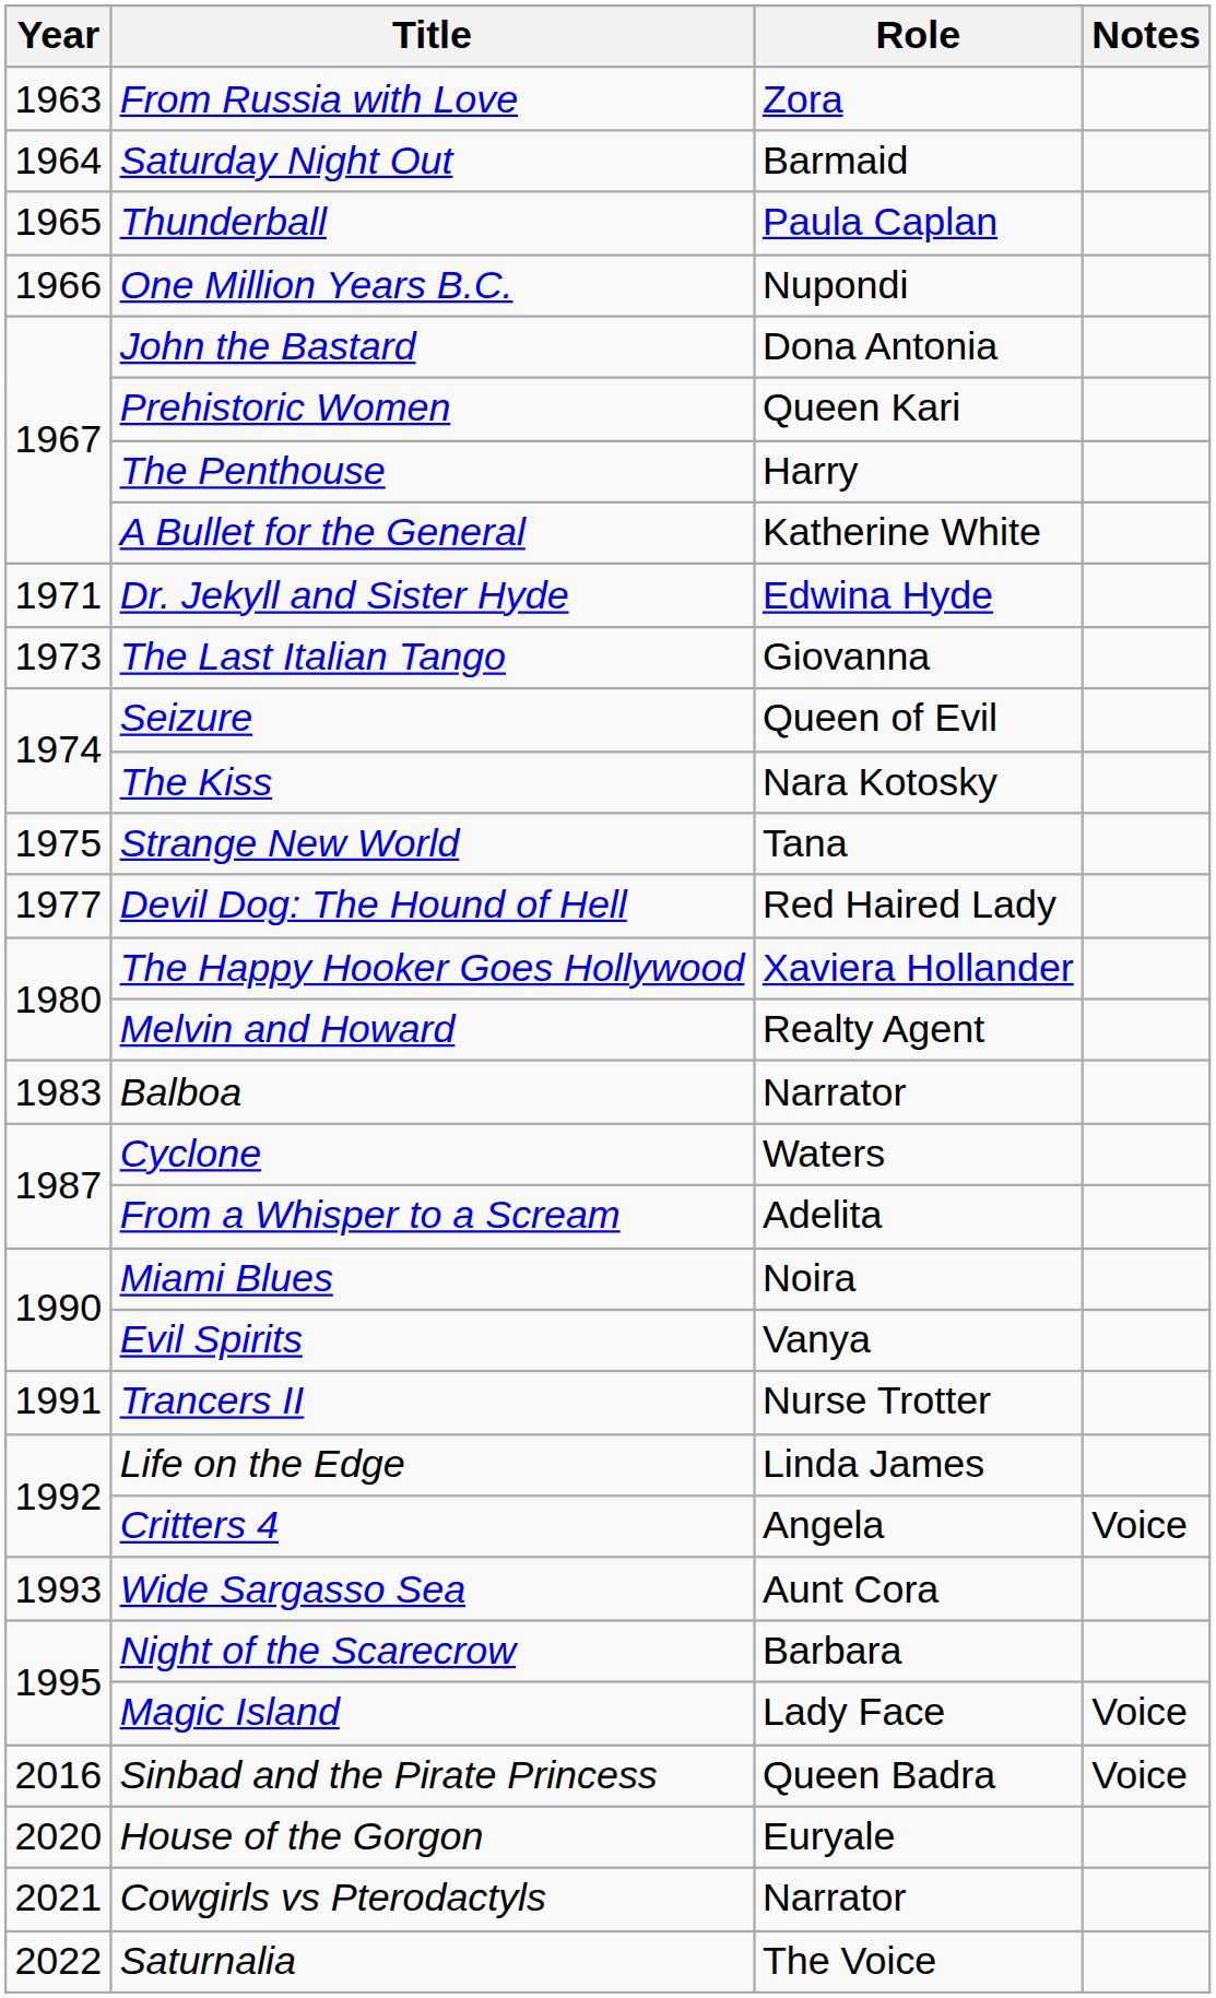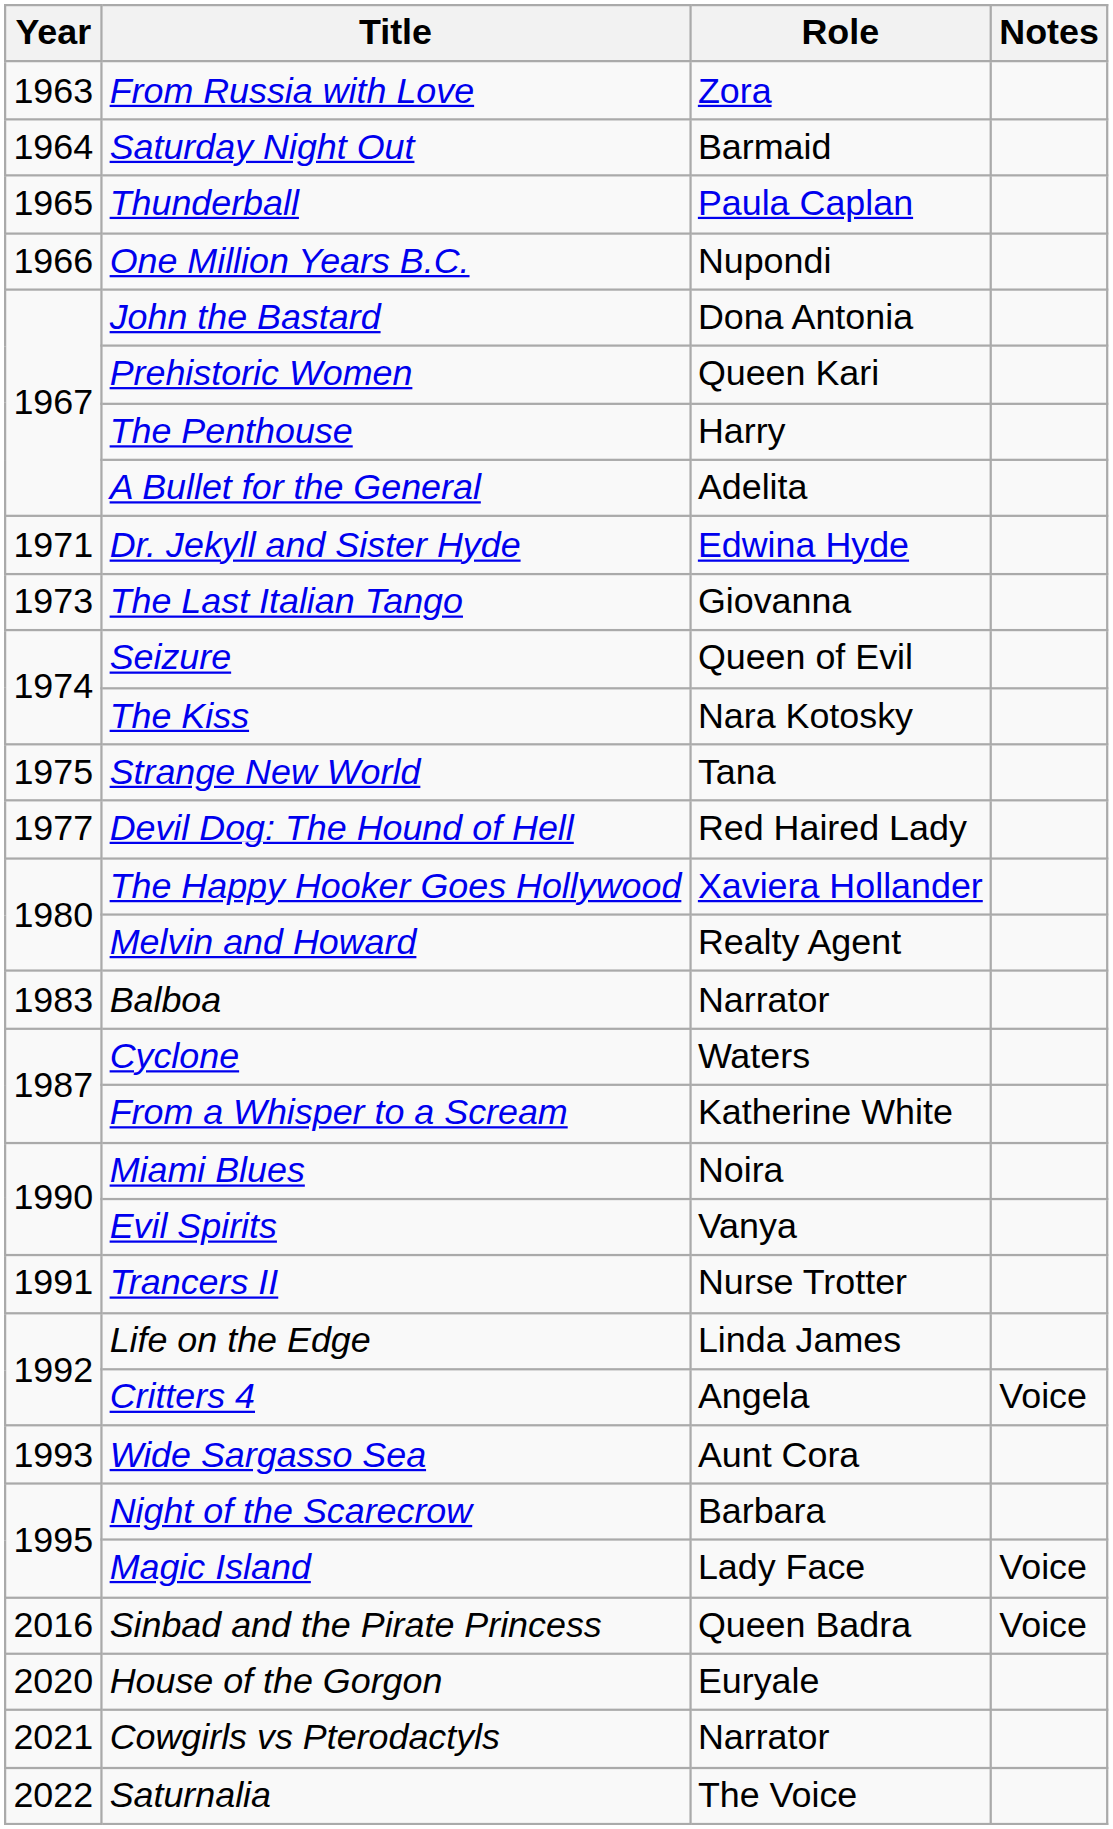 <table class="wikitable">
 <tr>
 <th>Year</th>
 <th>Title</th>
 <th>Role</th>
 <th>Notes</th>
 </tr>
 <tr>
 <td>1963</td>
 <td><em><a href='#'>From Russia with Love</a></em></td>
 <td><a href='#'>Zora</a></td>
 <td></td>
 </tr>
 <tr>
 <td>1964</td>
 <td><em><a href='#'>Saturday Night Out</a></em></td>
 <td>Barmaid</td>
 <td></td>
 </tr>
 <tr>
 <td>1965</td>
 <td><em><a href='#'>Thunderball</a></em></td>
 <td><a href='#'>Paula Caplan</a></td>
 <td></td>
 </tr>
 <tr>
 <td>1966</td>
 <td><em><a href='#'>One Million Years B.C.</a></em></td>
 <td>Nupondi</td>
 <td></td>
 </tr>
 <tr>
 <td rowspan=4>1967</td>
 <td><em><a href='#'>John the Bastard</a></em></td>
 <td>Dona Antonia</td>
 <td></td>
 </tr>
 <tr>
 <td><em><a href='#'>Prehistoric Women</a></em></td>
 <td>Queen Kari</td>
 <td></td>
 </tr>
 <tr>
 <td><em><a href='#'>The Penthouse</a></em></td>
 <td>Harry</td>
 <td></td>
 </tr>
 <tr>
 <td><em><a href='#'>A Bullet for the General</a></em></td>
-<td>Katherine White</td>
+<td>Adelita</td>
 <td></td>
 </tr>
 <tr>
 <td>1971</td>
 <td><em><a href='#'>Dr. Jekyll and Sister Hyde</a></em></td>
 <td><a href='#'>Edwina Hyde</a></td>
 <td></td>
 </tr>
 <tr>
 <td>1973</td>
 <td><em><a href='#'>The Last Italian Tango</a></em></td>
 <td>Giovanna</td>
 <td></td>
 </tr>
 <tr>
 <td rowspan=2>1974</td>
 <td><em><a href='#'>Seizure</a></em></td>
 <td>Queen of Evil</td>
 <td></td>
 </tr>
 <tr>
 <td><em><a href='#'>The Kiss</a></em></td>
 <td>Nara Kotosky</td>
 <td></td>
 </tr>
 <tr>
 <td>1975</td>
 <td><em><a href='#'>Strange New World</a></em></td>
 <td>Tana</td>
 <td></td>
 </tr>
 <tr>
 <td>1977</td>
 <td><em><a href='#'>Devil Dog: The Hound of Hell</a></em></td>
 <td>Red Haired Lady</td>
 <td></td>
 </tr>
 <tr>
 <td rowspan=2>1980</td>
 <td><em><a href='#'>The Happy Hooker Goes Hollywood</a></em></td>
 <td><a href='#'>Xaviera Hollander</a></td>
 <td></td>
 </tr>
 <tr>
 <td><em><a href='#'>Melvin and Howard</a></em></td>
 <td>Realty Agent</td>
 <td></td>
 </tr>
 <tr>
 <td>1983</td>
 <td><em> Balboa</em></td>
 <td>Narrator</td>
 <td></td>
 </tr>
 <tr>
 <td rowspan=2>1987</td>
 <td><em><a href='#'>Cyclone</a></em></td>
 <td>Waters</td>
 <td></td>
 </tr>
 <tr>
 <td><em><a href='#'>From a Whisper to a Scream</a></em></td>
-<td>Adelita</td>
+<td>Katherine White</td>
 <td></td>
 </tr>
 <tr>
 <td rowspan=2>1990</td>
 <td><em><a href='#'>Miami Blues</a></em></td>
 <td>Noira</td>
 <td></td>
 </tr>
 <tr>
 <td><em><a href='#'>Evil Spirits</a></em></td>
 <td>Vanya</td>
 <td></td>
 </tr>
 <tr>
 <td>1991</td>
 <td><em><a href='#'>Trancers II</a></em></td>
 <td>Nurse Trotter</td>
 <td></td>
 </tr>
 <tr>
 <td rowspan=2>1992</td>
 <td><em>Life on the Edge</em></td>
 <td>Linda James</td>
 <td></td>
 </tr>
 <tr>
 <td><em><a href='#'>Critters 4</a></em></td>
 <td>Angela</td>
 <td>Voice</td>
 </tr>
 <tr>
 <td>1993</td>
 <td><em><a href='#'>Wide Sargasso Sea</a></em></td>
 <td>Aunt Cora</td>
 <td></td>
 </tr>
 <tr>
 <td rowspan=2>1995</td>
 <td><em><a href='#'>Night of the Scarecrow</a></em></td>
 <td>Barbara</td>
 <td></td>
 </tr>
 <tr>
 <td><em><a href='#'>Magic Island</a></em></td>
 <td>Lady Face</td>
 <td>Voice</td>
 </tr>
 <tr>
 <td>2016</td>
 <td><em>Sinbad and the Pirate Princess</em></td>
 <td>Queen Badra</td>
 <td>Voice</td>
 </tr>
 <tr>
 <td>2020</td>
 <td><em>House of the Gorgon</em></td>
 <td>Euryale</td>
 <td></td>
 </tr>
 <tr>
 <td>2021</td>
 <td><em>Cowgirls vs Pterodactyls</em></td>
 <td>Narrator</td>
 <td></td>
 </tr>
 <tr>
 <td>2022</td>
 <td><em>Saturnalia</em></td>
 <td>The Voice</td>
 <td></td>
 </tr>
 </table>
